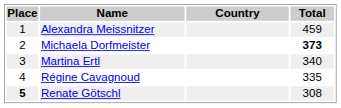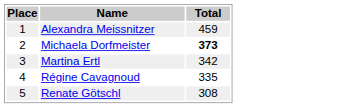 <table border="0" style="border: 1px solid #999; background-color:#FFFFFF; text-align:center; font-size:86%; line-height:15px;">
 <tr align="center" bgcolor="#CCCCCC">
 <th width=35>Place</th>
 <th width=170>Name</th>
-<th width=120>Country</th>
 <th width=50>Total</th>
 </tr>
 <tr bgcolor="#EFEFEF">
 <td>1</td>
 <td align="left"><a href='#'>Alexandra Meissnitzer</a></td>
-<td align="left"></td>
 <td>459</td>
 </tr>
 <tr>
 <td>2</td>
 <td align="left"><a href='#'>Michaela Dorfmeister</a></td>
-<td align="left"></td>
 <td><strong>373</strong></td>
 </tr>
 <tr bgcolor="#EFEFEF">
 <td>3</td>
 <td align="left"><a href='#'>Martina Ertl</a></td>
-<td align="left"></td>
-<td>340</td>
+<td>342</td>
 </tr>
 <tr>
 <td>4</td>
 <td align="left"><a href='#'>Régine Cavagnoud</a></td>
-<td align="left"></td>
 <td>335</td>
 </tr>
 <tr bgcolor="#EFEFEF">
-<td><strong>5</strong></td>
+<td>5</td>
 <td align="left"><a href='#'>Renate Götschl</a></td>
-<td align="left"></td>
 <td>308</td>
 </tr>
 </table>
